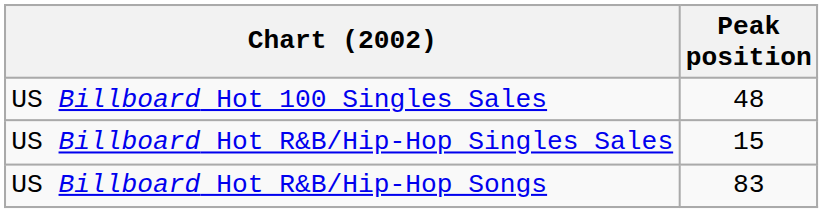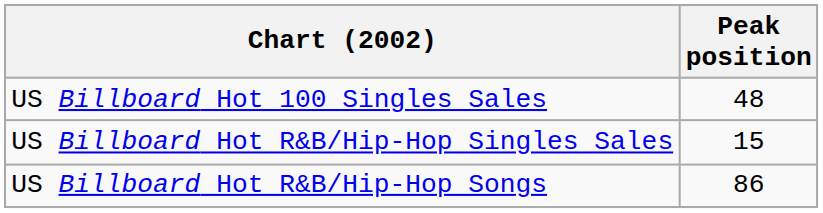 <table class="wikitable">
 <tr>
 <th>Chart (2002)</th>
 <th>Peak<br>position</th>
 </tr>
 <tr>
 <td>US <a href='#'><em>Billboard</em> Hot 100 Singles Sales</a></td>
 <td align="center">48</td>
 </tr>
 <tr>
 <td>US <a href='#'><em>Billboard</em> Hot R&B/Hip-Hop Singles Sales</a></td>
 <td align="center">15</td>
 </tr>
 <tr>
 <td>US <a href='#'><em>Billboard</em> Hot R&B/Hip-Hop Songs</a></td>
-<td align="center">83</td>
+<td align="center">86</td>
 </tr>
 <tr>
 </tr>
 </table>
